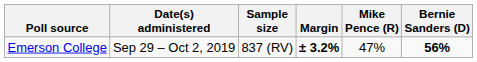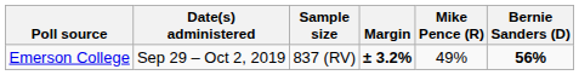 <table class="wikitable" style="font-size:90%;text-align:center;">
 <tr valign=bottom style="font-size:90%;">
 <th>Poll source</th>
 <th>Date(s)<br>administered</th>
 <th>Sample<br>size</th>
 <th>Margin<br></th>
 <th>Mike<br>Pence (R)</th>
 <th>Bernie<br>Sanders (D)</th>
 </tr>
 <tr>
 <td style="text-align:left;"><a href='#'>Emerson College</a></td>
 <td>Sep 29 – Oct 2, 2019</td>
 <td>837 (RV)</td>
 <td><strong>± 3.2%</strong></td>
-<td>47%</td>
+<td>49%</td>
 <td><strong>56%</strong></td>
 </tr>
 </table>
